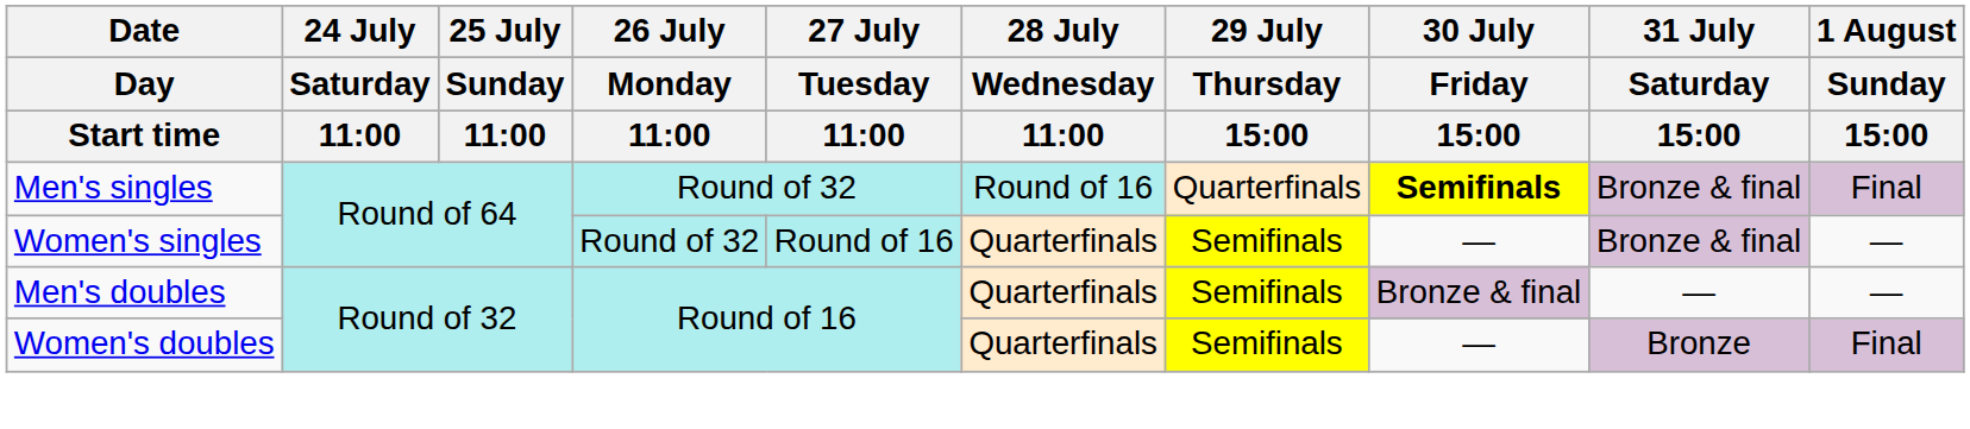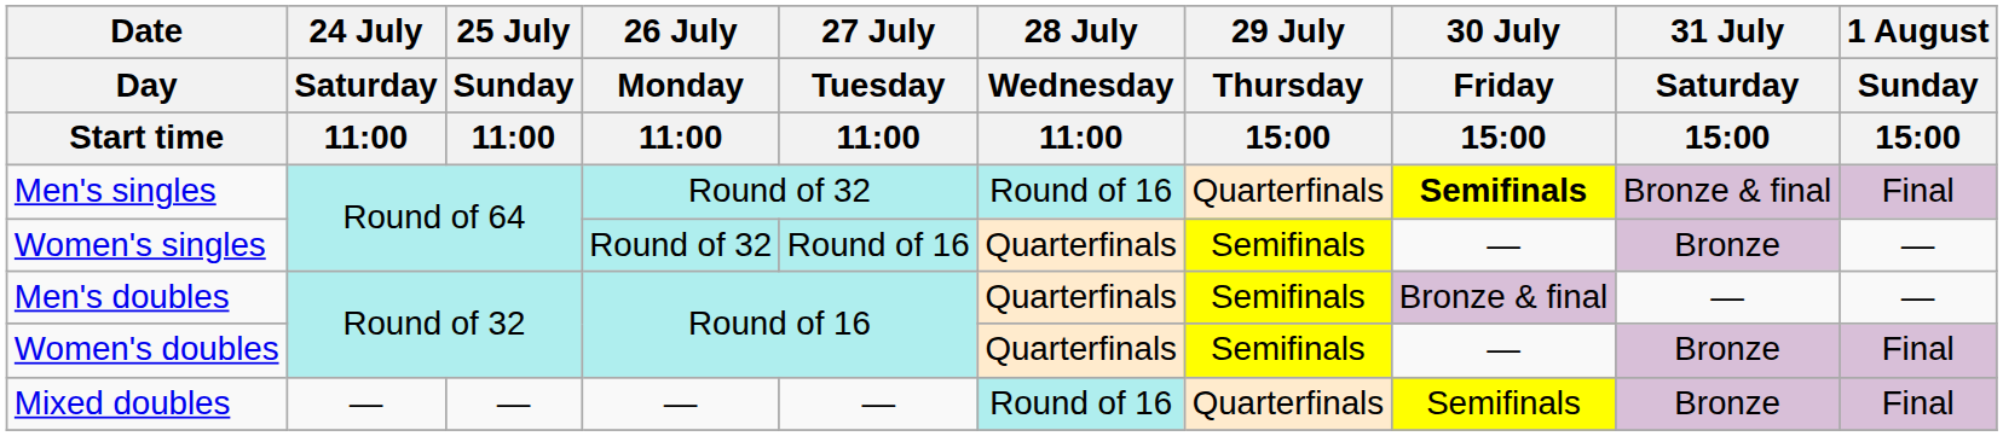 <table class="wikitable" style="text-align:center;margin:1em auto;">
 <tr>
 <th>Date</th>
 <th>24 July</th>
 <th>25 July</th>
 <th>26 July</th>
 <th>27 July</th>
 <th>28 July</th>
 <th>29 July</th>
 <th>30 July</th>
 <th>31 July</th>
 <th>1 August</th>
 </tr>
 <tr>
 <th>Day</th>
 <th>Saturday</th>
 <th>Sunday</th>
 <th>Monday</th>
 <th>Tuesday</th>
 <th>Wednesday</th>
 <th>Thursday</th>
 <th>Friday</th>
 <th>Saturday</th>
 <th>Sunday</th>
 </tr>
 <tr>
 <th>Start time</th>
 <th>11:00</th>
 <th>11:00</th>
 <th>11:00</th>
 <th>11:00</th>
 <th>11:00</th>
 <th>15:00</th>
 <th>15:00</th>
 <th>15:00</th>
 <th>15:00</th>
 </tr>
 <tr>
 <td align="left"><a href='#'>Men's singles</a></td>
 <td colspan="2" rowspan="2" bgcolor="#afeeee">Round of 64</td>
 <td colspan="2" bgcolor="#afeeee">Round of 32</td>
 <td bgcolor="#afeeee">Round of 16</td>
 <td bgcolor=#ffebcd>Quarterfinals</td>
 <td bgcolor=#FFFF00><strong>Semifinals</strong></td>
 <td bgcolor=#D8BFD8>Bronze & final</td>
 <td bgcolor=#D8BFD8>Final</td>
 </tr>
 <tr>
 <td align="left"><a href='#'>Women's singles</a></td>
 <td bgcolor="#afeeee">Round of 32</td>
 <td bgcolor="#afeeee">Round of 16</td>
 <td bgcolor=#ffebcd>Quarterfinals</td>
 <td bgcolor=#FFFF00>Semifinals</td>
 <td>—</td>
-<td bgcolor=#D8BFD8>Bronze & final</td>
+<td bgcolor=#D8BFD8>Bronze</td>
 <td>—</td>
 </tr>
 <tr>
 <td align="left"><a href='#'>Men's doubles</a></td>
 <td colspan="2" rowspan="2" bgcolor="#afeeee">Round of 32</td>
 <td colspan="2" rowspan="2" bgcolor="#afeeee">Round of 16</td>
 <td bgcolor=#ffebcd>Quarterfinals</td>
 <td bgcolor=#FFFF00>Semifinals</td>
 <td bgcolor=#D8BFD8>Bronze & final</td>
 <td>—</td>
 <td>—</td>
 </tr>
 <tr>
 <td align="left"><a href='#'>Women's doubles</a></td>
 <td bgcolor=#ffebcd>Quarterfinals</td>
 <td bgcolor=#FFFF00>Semifinals</td>
 <td>—</td>
 <td bgcolor=#D8BFD8>Bronze</td>
 <td bgcolor=#D8BFD8>Final</td>
 </tr>
+<tr>
+<td align="left"><a href='#'>Mixed doubles</a></td>
+<td>—</td>
+<td>—</td>
+<td>—</td>
+<td>—</td>
+<td bgcolor="#afeeee">Round of 16</td>
+<td bgcolor=#ffebcd>Quarterfinals</td>
+<td bgcolor=#FFFF00>Semifinals</td>
+<td bgcolor=#D8BFD8>Bronze</td>
+<td bgcolor=#D8BFD8>Final</td>
+</tr>
 </table>
